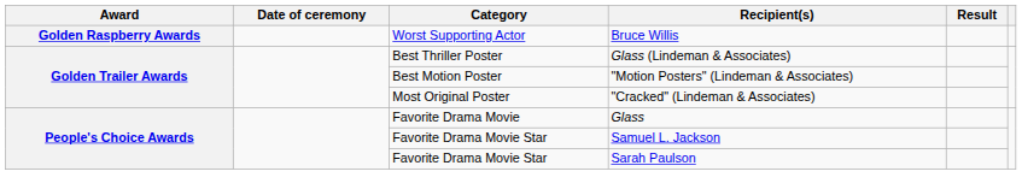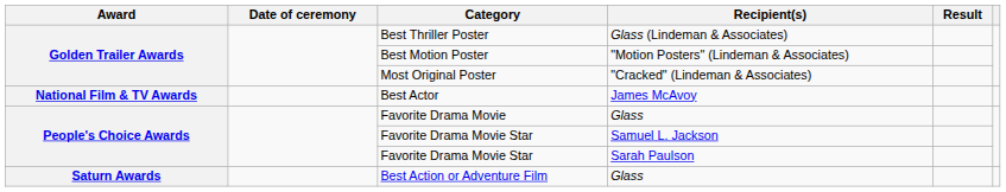 <table class="wikitable sortable plainrowheaders" style="width: 99%;">
 <tr>
 <th scope="col">Award</th>
 <th scope="col">Date of ceremony</th>
 <th scope="col">Category</th>
 <th scope="col">Recipient(s)</th>
 <th scope="col">Result</th>
 <th scope="col" class="unsortable"></th>
-</tr>
-<tr>
-<th scope="row"><a href='#'>Golden Raspberry Awards</a></th>
-<td><a href='#'></a></td>
-<td><a href='#'>Worst Supporting Actor</a></td>
-<td data-sort-value="Willis, Bruce"><a href='#'>Bruce Willis</a></td>
-<td></td>
-<td style="text-align:center;"></td>
 </tr>
 <tr>
 <th scope="rowgroup" rowspan="3"><a href='#'>Golden Trailer Awards</a></th>
 <td rowspan="3"></td>
 <td>Best Thriller Poster</td>
 <td><em>Glass</em> (Lindeman & Associates)</td>
 <td></td>
 <td rowspan="3" style="text-align:center;"><br></td>
 </tr>
 <tr>
 <td>Best Motion Poster</td>
 <td data-sort-value="Motion Posters">"Motion Posters" (Lindeman & Associates)</td>
 <td></td>
 </tr>
 <tr>
 <td>Most Original Poster</td>
 <td data-sort-value="Cracked">"Cracked" (Lindeman & Associates)</td>
 <td></td>
 </tr>
 <tr>
+<th scope="row"><a href='#'>National Film & TV Awards</a></th>
+<td></td>
+<td>Best Actor</td>
+<td data-sort-value="McAvoy, James"><a href='#'>James McAvoy</a></td>
+<td></td>
+<td style="text-align:center;"><br></td>
+</tr>
+<tr>
 <th scope="rowgroup" rowspan="3"><a href='#'>People's Choice Awards</a></th>
 <td rowspan="3"><a href='#'></a></td>
 <td>Favorite Drama Movie</td>
 <td><em>Glass</em></td>
 <td></td>
 <td rowspan="3" style="text-align:center;"></td>
 </tr>
 <tr>
 <td>Favorite Drama Movie Star</td>
 <td data-sort-value="Jackson, Samuel L."><a href='#'>Samuel L. Jackson</a></td>
 <td></td>
 </tr>
 <tr>
 <td>Favorite Drama Movie Star</td>
 <td data-sort-value="Paulson, Sarah"><a href='#'>Sarah Paulson</a></td>
 <td></td>
 </tr>
+<tr>
+<th scope="row"><a href='#'>Saturn Awards</a></th>
+<td><a href='#'></a></td>
+<td><a href='#'>Best Action or Adventure Film</a></td>
+<td><em>Glass</em></td>
+<td></td>
+<td style="text-align:center;"></td>
+</tr>
 </table>
